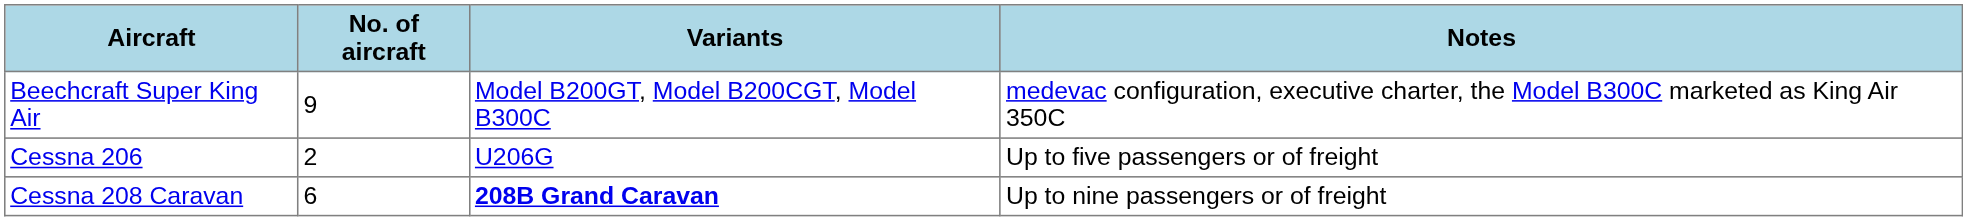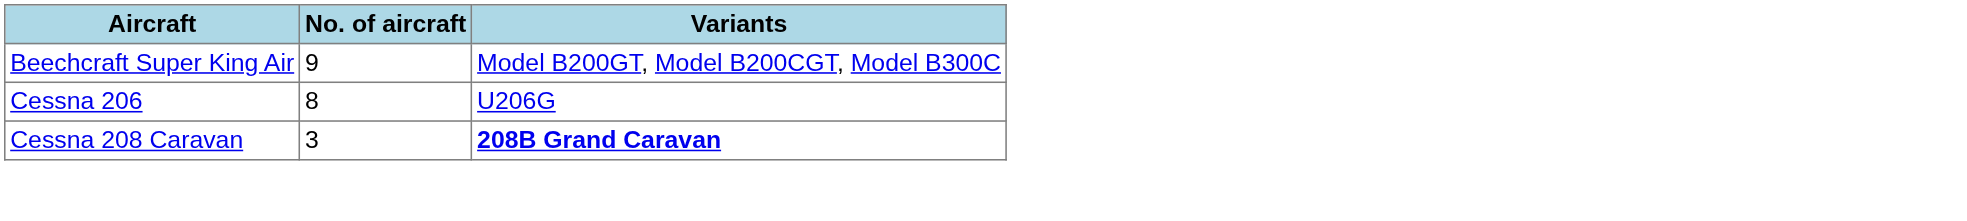 <table class="toccolours" border="1" cellpadding="3" style="border-collapse:collapse">
 <tr bgcolor=lightblue>
 <th>Aircraft</th>
 <th>No. of aircraft</th>
 <th>Variants</th>
-<th>Notes</th>
 </tr>
 <tr>
 <td><a href='#'>Beechcraft Super King Air</a></td>
 <td>9</td>
 <td><a href='#'>Model B200GT</a>, <a href='#'>Model B200CGT</a>, <a href='#'>Model B300C</a></td>
-<td><a href='#'>medevac</a> configuration, executive charter, the <a href='#'>Model B300C</a> marketed as King Air 350C</td>
 </tr>
 <tr>
 <td><a href='#'>Cessna 206</a></td>
-<td>2</td>
+<td>8</td>
 <td><a href='#'>U206G</a></td>
-<td>Up to five passengers or  of freight</td>
 </tr>
 <tr>
 <td><a href='#'>Cessna 208 Caravan</a></td>
-<td>6</td>
+<td>3</td>
 <td><strong><a href='#'>208B Grand Caravan</a></strong></td>
-<td>Up to nine passengers or  of freight</td>
 </tr>
 </table>
